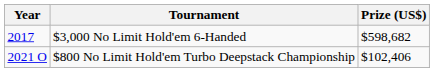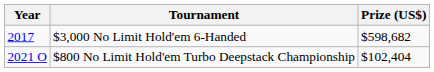 <table class="wikitable">
 <tr>
 <th>Year</th>
 <th>Tournament</th>
 <th>Prize (US$)</th>
 </tr>
 <tr>
 <td><a href='#'>2017</a></td>
 <td>$3,000 No Limit Hold'em 6-Handed</td>
 <td>$598,682</td>
 </tr>
 <tr>
 <td><a href='#'>2021 O</a></td>
 <td>$800 No Limit Hold'em Turbo Deepstack Championship</td>
-<td>$102,406</td>
+<td>$102,404</td>
 </tr>
 </table>
